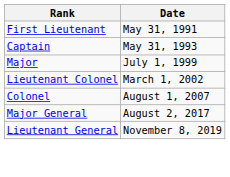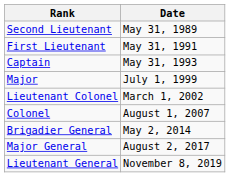 <table class="wikitable">
 <tr>
 <th>Rank</th>
 <th>Date</th>
+</tr>
+<tr>
+<td> <a href='#'>Second Lieutenant</a></td>
+<td>May 31, 1989</td>
 </tr>
 <tr>
 <td> <a href='#'>First Lieutenant</a></td>
 <td>May 31, 1991</td>
 </tr>
 <tr>
 <td> <a href='#'>Captain</a></td>
 <td>May 31, 1993</td>
 </tr>
 <tr>
 <td> <a href='#'>Major</a></td>
 <td>July 1, 1999</td>
 </tr>
 <tr>
 <td> <a href='#'>Lieutenant Colonel</a></td>
 <td>March 1, 2002</td>
 </tr>
 <tr>
 <td> <a href='#'>Colonel</a></td>
 <td>August 1, 2007</td>
 </tr>
 <tr>
+<td> <a href='#'>Brigadier General</a></td>
+<td>May 2, 2014</td>
+</tr>
+<tr>
 <td> <a href='#'>Major General</a></td>
 <td>August 2, 2017</td>
 </tr>
 <tr>
 <td> <a href='#'>Lieutenant General</a></td>
 <td>November 8, 2019</td>
 </tr>
 </table>
